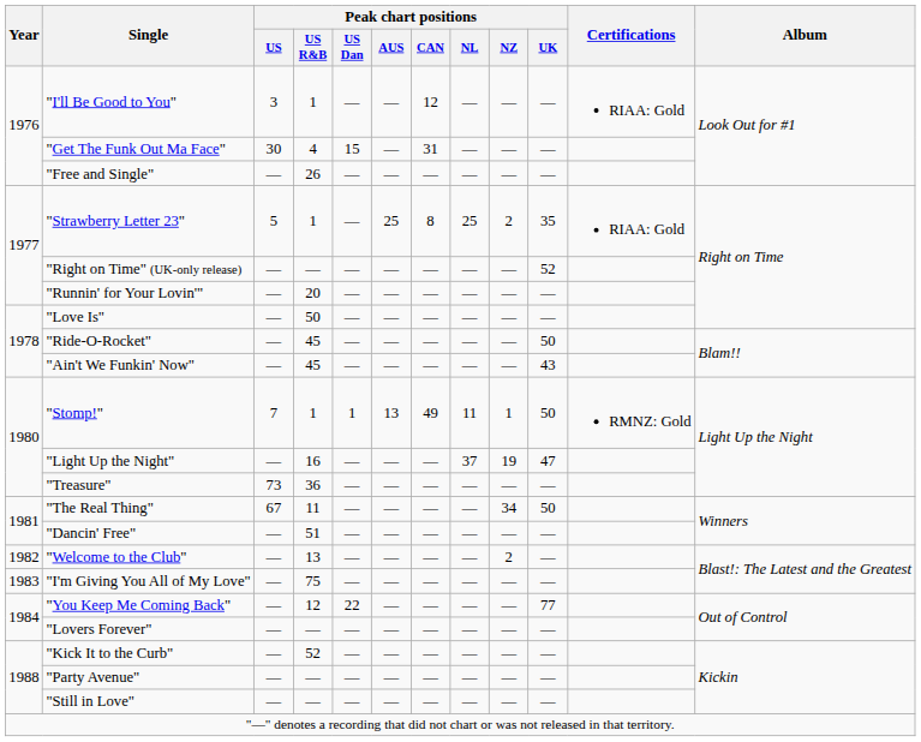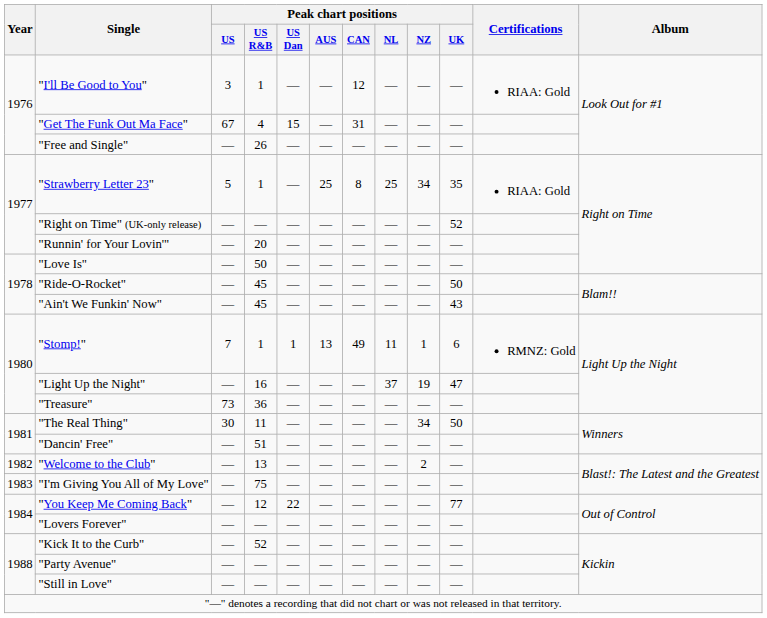 <table class="wikitable" style="text-align:center;">
 <tr>
 <th rowspan="2">Year</th>
 <th rowspan="2">Single</th>
 <th colspan="8">Peak chart positions</th>
 <th rowspan="2"><a href='#'>Certifications</a></th>
 <th rowspan="2">Album</th>
 </tr>
 <tr style="font-size:smaller;">
 <th width="35"><a href='#'>US</a><br></th>
 <th width="35"><a href='#'>US<br>R&B</a><br></th>
 <th width="35"><a href='#'>US<br>Dan</a><br></th>
 <th width="35"><a href='#'>AUS</a><br></th>
 <th width="35"><a href='#'>CAN</a><br></th>
 <th width="35"><a href='#'>NL</a><br></th>
 <th width="35"><a href='#'>NZ</a><br></th>
 <th width="35"><a href='#'>UK</a><br></th>
 </tr>
 <tr>
 <td rowspan="3">1976</td>
 <td align="left">"<a href='#'>I'll Be Good to You</a>"</td>
 <td>3</td>
 <td>1</td>
 <td>—</td>
 <td>—</td>
 <td>12</td>
 <td>—</td>
 <td>—</td>
 <td>—</td>
 <td align=left><br><ul><li>RIAA: Gold</li></ul></td>
 <td align=left rowspan="3"><em>Look Out for #1</em></td>
 </tr>
 <tr>
 <td align="left">"<a href='#'>Get The Funk Out Ma Face</a>"</td>
-<td>30</td>
+<td>67</td>
 <td>4</td>
 <td>15</td>
 <td>—</td>
 <td>31</td>
 <td>—</td>
 <td>—</td>
 <td>—</td>
 <td align=left></td>
 </tr>
 <tr>
 <td align="left">"Free and Single"</td>
 <td>—</td>
 <td>26</td>
 <td>—</td>
 <td>—</td>
 <td>—</td>
 <td>—</td>
 <td>—</td>
 <td>—</td>
 <td align=left></td>
 </tr>
 <tr>
 <td rowspan="3">1977</td>
 <td align="left">"<a href='#'>Strawberry Letter 23</a>"</td>
 <td>5</td>
 <td>1</td>
 <td>—</td>
 <td>25</td>
 <td>8</td>
 <td>25</td>
-<td>2</td>
+<td>34</td>
 <td>35</td>
 <td align=left><br><ul><li>RIAA: Gold</li></ul></td>
 <td rowspan="4" align="left"><em>Right on Time</em></td>
 </tr>
 <tr>
 <td align="left">"Right on Time" <small>(UK-only release)</small></td>
 <td>—</td>
 <td>—</td>
 <td>—</td>
 <td>—</td>
 <td>—</td>
 <td>—</td>
 <td>—</td>
 <td>52</td>
 <td></td>
 </tr>
 <tr>
 <td align="left">"Runnin' for Your Lovin'"</td>
 <td>—</td>
 <td>20</td>
 <td>—</td>
 <td>—</td>
 <td>—</td>
 <td>—</td>
 <td>—</td>
 <td>—</td>
 <td align=left></td>
 </tr>
 <tr>
 <td rowspan="3">1978</td>
 <td align="left">"Love Is"</td>
 <td>—</td>
 <td>50</td>
 <td>—</td>
 <td>—</td>
 <td>—</td>
 <td>—</td>
 <td>—</td>
 <td>—</td>
 <td align=left></td>
 </tr>
 <tr>
 <td align="left">"Ride-O-Rocket"</td>
 <td>—</td>
 <td>45</td>
 <td>—</td>
 <td>—</td>
 <td>—</td>
 <td>—</td>
 <td>—</td>
 <td>50</td>
 <td align=left></td>
 <td align=left rowspan="2"><em>Blam!!</em></td>
 </tr>
 <tr>
 <td align="left">"Ain't We Funkin' Now"</td>
 <td>—</td>
 <td>45</td>
 <td>—</td>
 <td>—</td>
 <td>—</td>
 <td>—</td>
 <td>—</td>
 <td>43</td>
 <td align=left></td>
 </tr>
 <tr>
 <td rowspan="3">1980</td>
 <td align="left">"<a href='#'>Stomp!</a>"</td>
 <td>7</td>
 <td>1</td>
 <td>1</td>
 <td>13</td>
 <td>49</td>
 <td>11</td>
 <td>1</td>
-<td>50</td>
+<td>6</td>
 <td align=left><br><ul><li>RMNZ: Gold</li></ul></td>
 <td align=left rowspan="3"><em>Light Up the Night</em></td>
 </tr>
 <tr>
 <td align="left">"Light Up the Night"</td>
 <td>—</td>
 <td>16</td>
 <td>—</td>
 <td>—</td>
 <td>—</td>
 <td>37</td>
 <td>19</td>
 <td>47</td>
 <td align=left></td>
 </tr>
 <tr>
 <td align="left">"Treasure"</td>
 <td>73</td>
 <td>36</td>
 <td>—</td>
 <td>—</td>
 <td>—</td>
 <td>—</td>
 <td>—</td>
 <td>—</td>
 <td align=left></td>
 </tr>
 <tr>
 <td rowspan="2">1981</td>
 <td align="left">"The Real Thing"</td>
-<td>67</td>
+<td>30</td>
 <td>11</td>
 <td>—</td>
 <td>—</td>
 <td>—</td>
 <td>—</td>
 <td>34</td>
 <td>50</td>
 <td align=left></td>
 <td align=left rowspan="2"><em>Winners</em></td>
 </tr>
 <tr>
 <td align="left">"Dancin' Free"</td>
 <td>—</td>
 <td>51</td>
 <td>—</td>
 <td>—</td>
 <td>—</td>
 <td>—</td>
 <td>—</td>
 <td>—</td>
 <td align=left></td>
 </tr>
 <tr>
 <td rowspan="1">1982</td>
 <td align="left">"<a href='#'>Welcome to the Club</a>"</td>
 <td>—</td>
 <td>13</td>
 <td>—</td>
 <td>—</td>
 <td>—</td>
 <td>—</td>
 <td>2</td>
 <td>—</td>
 <td align=left></td>
 <td align=left rowspan="2"><em>Blast!: The Latest and the Greatest</em></td>
 </tr>
 <tr>
 <td rowspan="1">1983</td>
 <td align="left">"I'm Giving You All of My Love"</td>
 <td>—</td>
 <td>75</td>
 <td>—</td>
 <td>—</td>
 <td>—</td>
 <td>—</td>
 <td>—</td>
 <td>—</td>
 <td align=left></td>
 </tr>
 <tr>
 <td rowspan="2">1984</td>
 <td align="left">"<a href='#'>You Keep Me Coming Back</a>"</td>
 <td>—</td>
 <td>12</td>
 <td>22</td>
 <td>—</td>
 <td>—</td>
 <td>—</td>
 <td>—</td>
 <td>77</td>
 <td align=left></td>
 <td align=left rowspan="2"><em>Out of Control</em></td>
 </tr>
 <tr>
 <td align="left">"Lovers Forever"</td>
 <td>—</td>
 <td>—</td>
 <td>—</td>
 <td>—</td>
 <td>—</td>
 <td>—</td>
 <td>—</td>
 <td>—</td>
 <td align=left></td>
 </tr>
 <tr>
 <td rowspan="3">1988</td>
 <td align="left">"Kick It to the Curb"</td>
 <td>—</td>
 <td>52</td>
 <td>—</td>
 <td>—</td>
 <td>—</td>
 <td>—</td>
 <td>—</td>
 <td>—</td>
 <td align=left></td>
 <td align=left rowspan="3"><em>Kickin<strong></td>
 </tr>
 <tr>
 <td align="left">"Party Avenue"</td>
 <td>—</td>
 <td>—</td>
 <td>—</td>
 <td>—</td>
 <td>—</td>
 <td>—</td>
 <td>—</td>
 <td>—</td>
 <td align=left></td>
 </tr>
 <tr>
 <td align="left">"Still in Love"</td>
 <td>—</td>
 <td>—</td>
 <td>—</td>
 <td>—</td>
 <td>—</td>
 <td>—</td>
 <td>—</td>
 <td>—</td>
 <td align=left></td>
 </tr>
 <tr>
 <td colspan="15" style="font-size:90%">"—" denotes a recording that did not chart or was not released in that territory.</td>
 </tr>
 </table>
